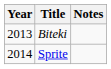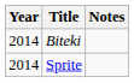 <table class="wikitable">
 <tr>
 <th>Year</th>
 <th>Title</th>
 <th>Notes</th>
 </tr>
 <tr>
-<td>2013</td>
+<td>2014</td>
 <td><em>Biteki</em></td>
 <td></td>
 </tr>
 <tr>
 <td>2014</td>
 <td><a href='#'>Sprite</a></td>
 <td></td>
 </tr>
 </table>
